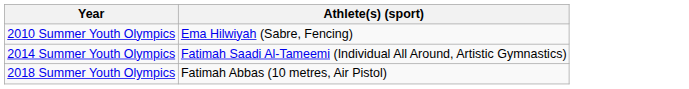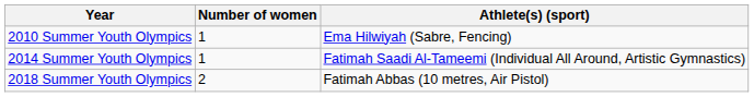 <table class="wikitable">
 <tr>
 <th>Year</th>
+<th>Number of women</th>
 <th>Athlete(s) (sport)</th>
 </tr>
 <tr>
 <td><a href='#'>2010 Summer Youth Olympics</a></td>
+<td>1</td>
 <td><a href='#'>Ema Hilwiyah</a> (Sabre, Fencing)</td>
 </tr>
 <tr>
 <td><a href='#'>2014 Summer Youth Olympics</a></td>
+<td>1</td>
 <td><a href='#'>Fatimah Saadi Al-Tameemi</a> (Individual All Around, Artistic Gymnastics)</td>
 </tr>
 <tr>
 <td><a href='#'>2018 Summer Youth Olympics</a></td>
+<td>2</td>
 <td>Fatimah Abbas (10 metres, Air Pistol)</td>
 </tr>
 </table>
